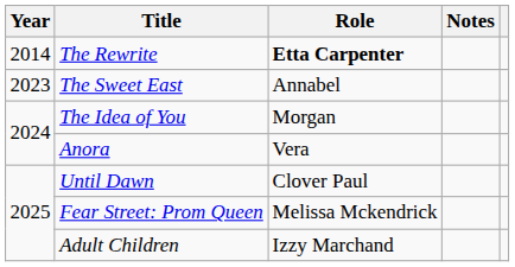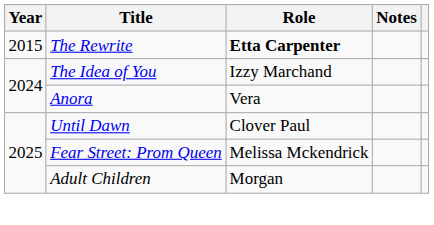 <table class="wikitable sortable">
 <tr>
 <th>Year</th>
 <th>Title</th>
 <th>Role</th>
 <th>Notes</th>
 <th class="unsortable"></th>
 </tr>
 <tr>
-<td>2014</td>
+<td>2015</td>
 <td><em><a href='#'>The Rewrite</a></em></td>
 <td><strong>Etta Carpenter</strong></td>
 <td></td>
 <td></td>
 </tr>
 <tr>
-<td>2023</td>
-<td><em><a href='#'>The Sweet East</a></em></td>
-<td>Annabel</td>
-<td></td>
-<td></td>
-</tr>
-<tr>
 <td rowspan="2">2024</td>
 <td><em><a href='#'>The Idea of You</a></em></td>
-<td>Morgan</td>
+<td>Izzy Marchand</td>
 <td></td>
 <td></td>
 </tr>
 <tr>
 <td><em><a href='#'>Anora</a></em></td>
 <td>Vera</td>
 <td></td>
 <td></td>
 </tr>
 <tr>
 <td rowspan="3">2025</td>
 <td><em><a href='#'>Until Dawn</a></em></td>
 <td>Clover Paul</td>
 <td></td>
 <td></td>
 </tr>
 <tr>
 <td><em><a href='#'>Fear Street: Prom Queen</a></em></td>
 <td>Melissa Mckendrick</td>
 <td></td>
 <td></td>
 </tr>
 <tr>
 <td><em>Adult Children</em></td>
-<td>Izzy Marchand</td>
+<td>Morgan</td>
 <td></td>
 <td></td>
 </tr>
 </table>
